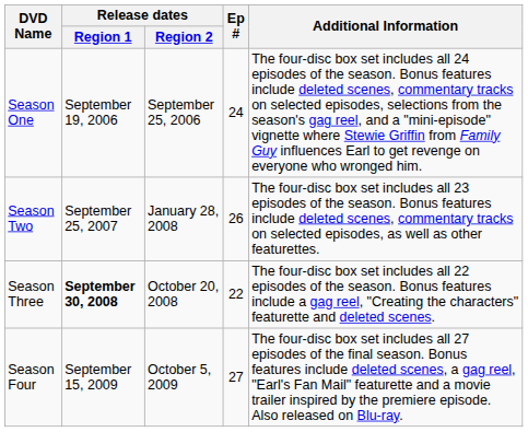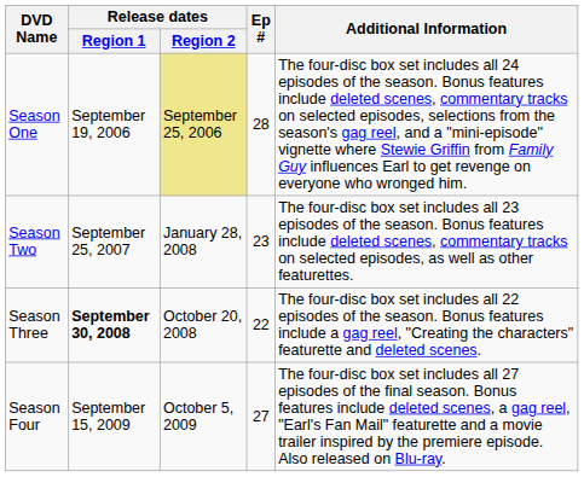 <table class="wikitable">
 <tr>
 <th rowspan="2">DVD Name</th>
 <th colspan="2">Release dates</th>
 <th rowspan="2">Ep #</th>
 <th rowspan="2">Additional Information</th>
 </tr>
 <tr>
 <th><a href='#'>Region 1</a></th>
 <th><a href='#'>Region 2</a></th>
 </tr>
 <tr>
 <td><a href='#'>Season One</a></td>
 <td>September 19, 2006</td>
-<td>September 25, 2006</td>
-<td style="text-align:center;">24</td>
+<td style="background: khaki;">September 25, 2006</td>
+<td style="text-align:center;">28</td>
 <td>The four-disc box set includes all 24 episodes of the season. Bonus features include <a href='#'>deleted scenes</a>, <a href='#'>commentary tracks</a> on selected episodes, selections from the season's <a href='#'>gag reel</a>, and a "mini-episode" vignette where <a href='#'>Stewie Griffin</a> from <em><a href='#'>Family Guy</a></em> influences Earl to get revenge on everyone who wronged him.</td>
 </tr>
 <tr>
 <td><a href='#'>Season Two</a></td>
 <td>September 25, 2007</td>
 <td>January 28, 2008</td>
-<td style="text-align:center;">26</td>
+<td style="text-align:center;">23</td>
 <td>The four-disc box set includes all 23 episodes of the season. Bonus features include <a href='#'>deleted scenes</a>, <a href='#'>commentary tracks</a> on selected episodes, as well as other featurettes.</td>
 </tr>
 <tr>
 <td>Season Three</td>
 <td><strong>September 30, 2008</strong></td>
 <td>October 20, 2008</td>
 <td style="text-align:center;">22</td>
 <td>The four-disc box set includes all 22 episodes of the season. Bonus features include a <a href='#'>gag reel</a>, "Creating the characters" featurette and <a href='#'>deleted scenes</a>.</td>
 </tr>
 <tr>
 <td>Season Four</td>
 <td>September 15, 2009</td>
 <td>October 5, 2009</td>
 <td style="text-align:center;">27</td>
 <td>The four-disc box set includes all 27 episodes of the final season. Bonus features include <a href='#'>deleted scenes</a>, a <a href='#'>gag reel</a>, "Earl's Fan Mail" featurette and a movie trailer inspired by the premiere episode. Also released on <a href='#'>Blu-ray</a>.</td>
 </tr>
 </table>
